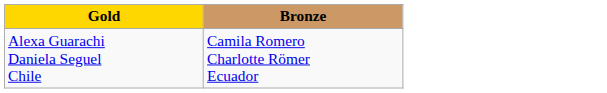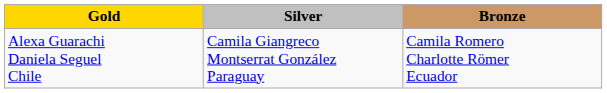 <table class="wikitable" style="text-align:left">
 <tr align="center">
 <td width=200 bgcolor=gold><strong>Gold</strong></td>
+<td width=200 bgcolor=silver><strong>Silver</strong></td>
 <td width=200 bgcolor=CC9966><strong>Bronze</strong></td>
 </tr>
 <tr>
 <td><a href='#'>Alexa Guarachi</a><br><a href='#'>Daniela Seguel</a><br>  <a href='#'>Chile</a></td>
+<td><a href='#'>Camila Giangreco</a><br><a href='#'>Montserrat González</a><br> <a href='#'>Paraguay</a></td>
 <td><a href='#'>Camila Romero</a><br><a href='#'>Charlotte Römer</a><br> <a href='#'>Ecuador</a></td>
 </tr>
 </table>
